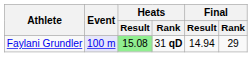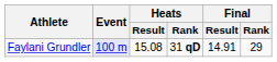 <table class="wikitable" style="font-size:90%">
 <tr>
 <th rowspan=2>Athlete</th>
 <th rowspan=2>Event</th>
 <th colspan=2>Heats</th>
 <th colspan=2>Final</th>
 </tr>
 <tr style="font-size:95%">
 <th>Result</th>
 <th>Rank</th>
 <th>Result</th>
 <th>Rank</th>
 </tr>
 <tr align=center>
 <td align=left><a href='#'>Faylani Grundler</a></td>
 <td align=left style="background: lavender;"><a href='#'>100 m</a></td>
-<td style="background: lightgreen;">15.08</td>
+<td>15.08</td>
 <td>31 <strong>qD</strong></td>
-<td>14.94</td>
+<td>14.91</td>
 <td>29</td>
 </tr>
 </table>
